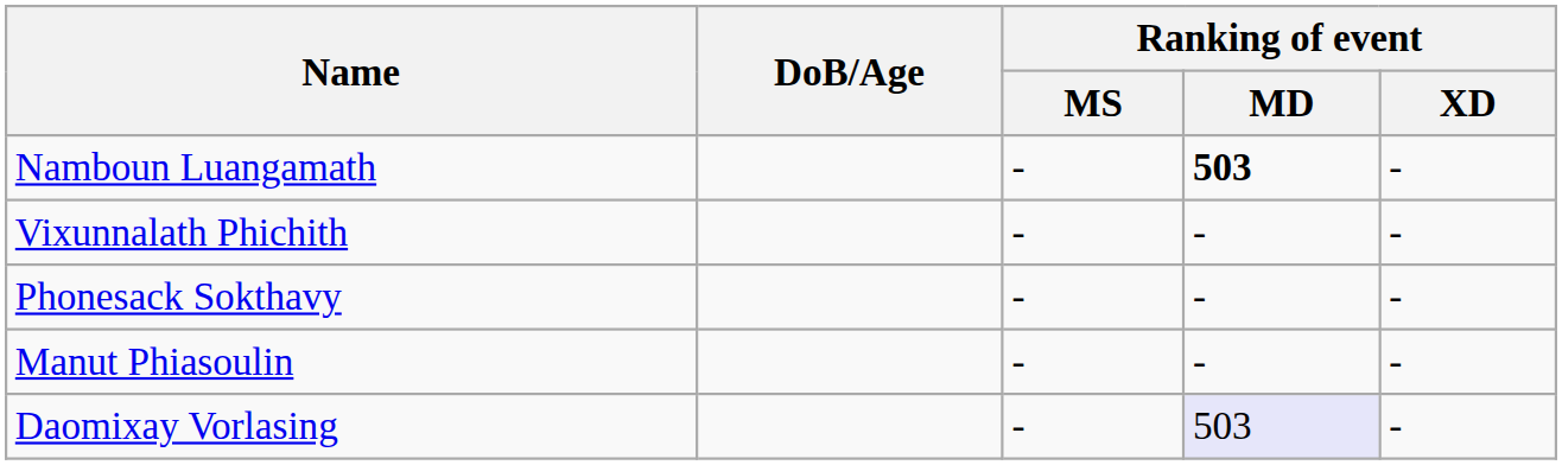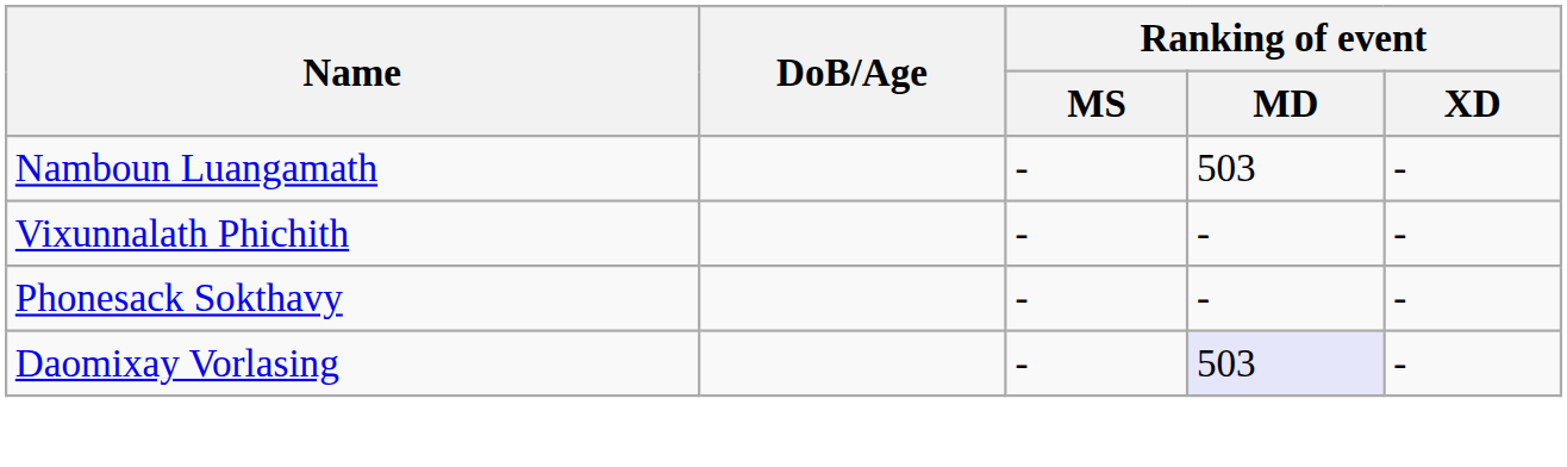 <table class="wikitable" style="width:600px; font-size:95%;">
 <tr>
 <th rowspan="2" align="left">Name</th>
 <th rowspan="2" align="left">DoB/Age</th>
 <th colspan="3" align="center">Ranking of event</th>
 </tr>
 <tr>
 <th align="center">MS</th>
 <th>MD</th>
 <th align="center">XD</th>
 </tr>
 <tr>
 <td><a href='#'>Namboun Luangamath</a></td>
 <td></td>
 <td>-</td>
-<td><strong>503</strong></td>
+<td>503</td>
 <td>-</td>
 </tr>
 <tr>
 <td><a href='#'>Vixunnalath Phichith</a></td>
 <td></td>
 <td>-</td>
 <td>-</td>
 <td>-</td>
 </tr>
 <tr>
 <td><a href='#'>Phonesack Sokthavy</a></td>
 <td></td>
 <td>-</td>
 <td>-</td>
 <td>-</td>
 </tr>
 <tr>
-<td><a href='#'>Manut Phiasoulin</a></td>
-<td></td>
-<td>-</td>
-<td>-</td>
-<td>-</td>
-</tr>
-<tr>
 <td><a href='#'>Daomixay Vorlasing</a></td>
 <td></td>
 <td>-</td>
 <td style="background: lavender;">503</td>
 <td>-</td>
 </tr>
 </table>
